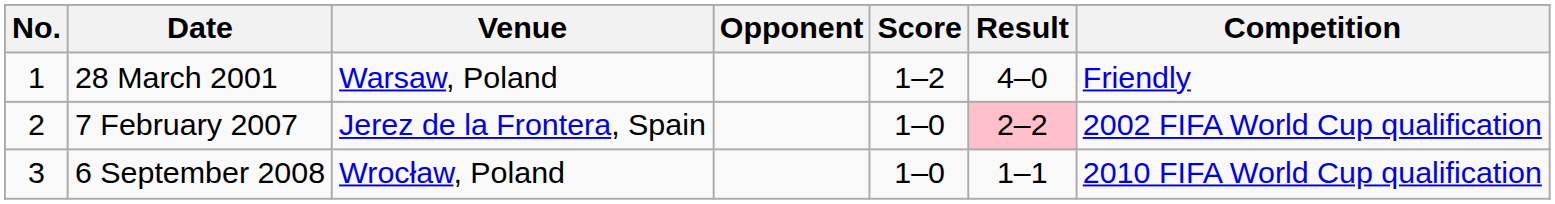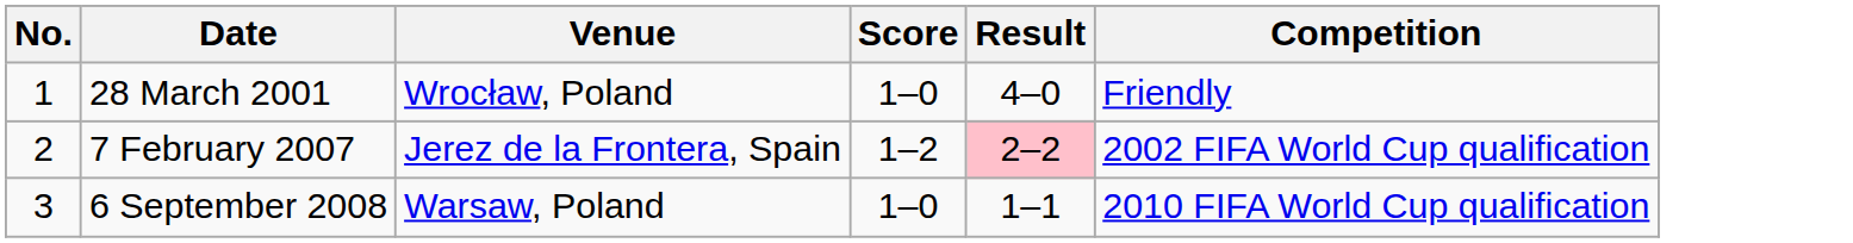 <table class="wikitable sortable">
 <tr>
 <th scope="col">No.</th>
 <th scope="col">Date</th>
 <th scope="col">Venue</th>
-<th scope="col">Opponent</th>
 <th scope="col">Score</th>
 <th scope="col">Result</th>
 <th scope="col">Competition</th>
 </tr>
 <tr>
 <td align="center">1</td>
 <td>28 March 2001</td>
-<td><a href='#'>Warsaw</a>, Poland</td>
-<td></td>
-<td align="center">1–2</td>
+<td><a href='#'>Wrocław</a>, Poland</td>
+<td align="center">1–0</td>
 <td align="center">4–0</td>
 <td><a href='#'>Friendly</a></td>
 </tr>
 <tr>
 <td align="center">2</td>
 <td>7 February 2007</td>
 <td><a href='#'>Jerez de la Frontera</a>, Spain</td>
-<td></td>
-<td align="center">1–0</td>
+<td align="center">1–2</td>
 <td align="center" style="background: pink;">2–2</td>
 <td><a href='#'>2002 FIFA World Cup qualification</a></td>
 </tr>
 <tr>
 <td align="center">3</td>
 <td>6 September 2008</td>
-<td><a href='#'>Wrocław</a>, Poland</td>
-<td></td>
+<td><a href='#'>Warsaw</a>, Poland</td>
 <td align="center">1–0</td>
 <td align="center">1–1</td>
 <td><a href='#'>2010 FIFA World Cup qualification</a></td>
 </tr>
 </table>
